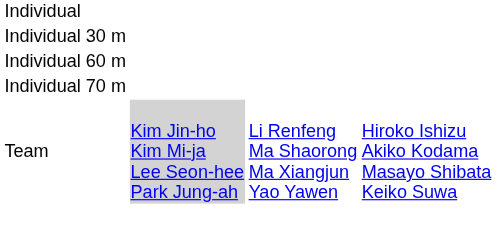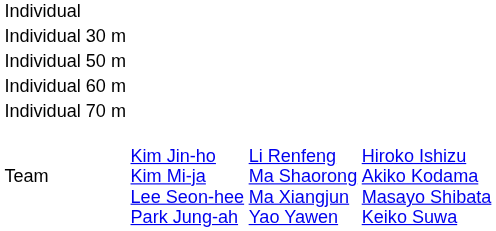 <table>
 <tr>
 <td>Individual</td>
 <td></td>
 <td></td>
 <td></td>
 </tr>
 <tr>
 <td>Individual 30 m</td>
+<td></td>
+<td></td>
+<td></td>
+</tr>
+<tr>
+<td>Individual 50 m</td>
 <td></td>
 <td></td>
 <td></td>
 </tr>
 <tr>
 <td>Individual 60 m</td>
 <td></td>
 <td></td>
 <td></td>
 </tr>
 <tr>
 <td>Individual 70 m</td>
 <td></td>
 <td></td>
 <td></td>
 </tr>
 <tr>
 <td>Team</td>
-<td style="background: lightgrey;"><br><a href='#'>Kim Jin-ho</a><br><a href='#'>Kim Mi-ja</a><br><a href='#'>Lee Seon-hee</a><br><a href='#'>Park Jung-ah</a></td>
+<td><br><a href='#'>Kim Jin-ho</a><br><a href='#'>Kim Mi-ja</a><br><a href='#'>Lee Seon-hee</a><br><a href='#'>Park Jung-ah</a></td>
 <td><br><a href='#'>Li Renfeng</a><br><a href='#'>Ma Shaorong</a><br><a href='#'>Ma Xiangjun</a><br><a href='#'>Yao Yawen</a></td>
 <td><br><a href='#'>Hiroko Ishizu</a><br><a href='#'>Akiko Kodama</a><br><a href='#'>Masayo Shibata</a><br><a href='#'>Keiko Suwa</a></td>
 </tr>
 </table>
